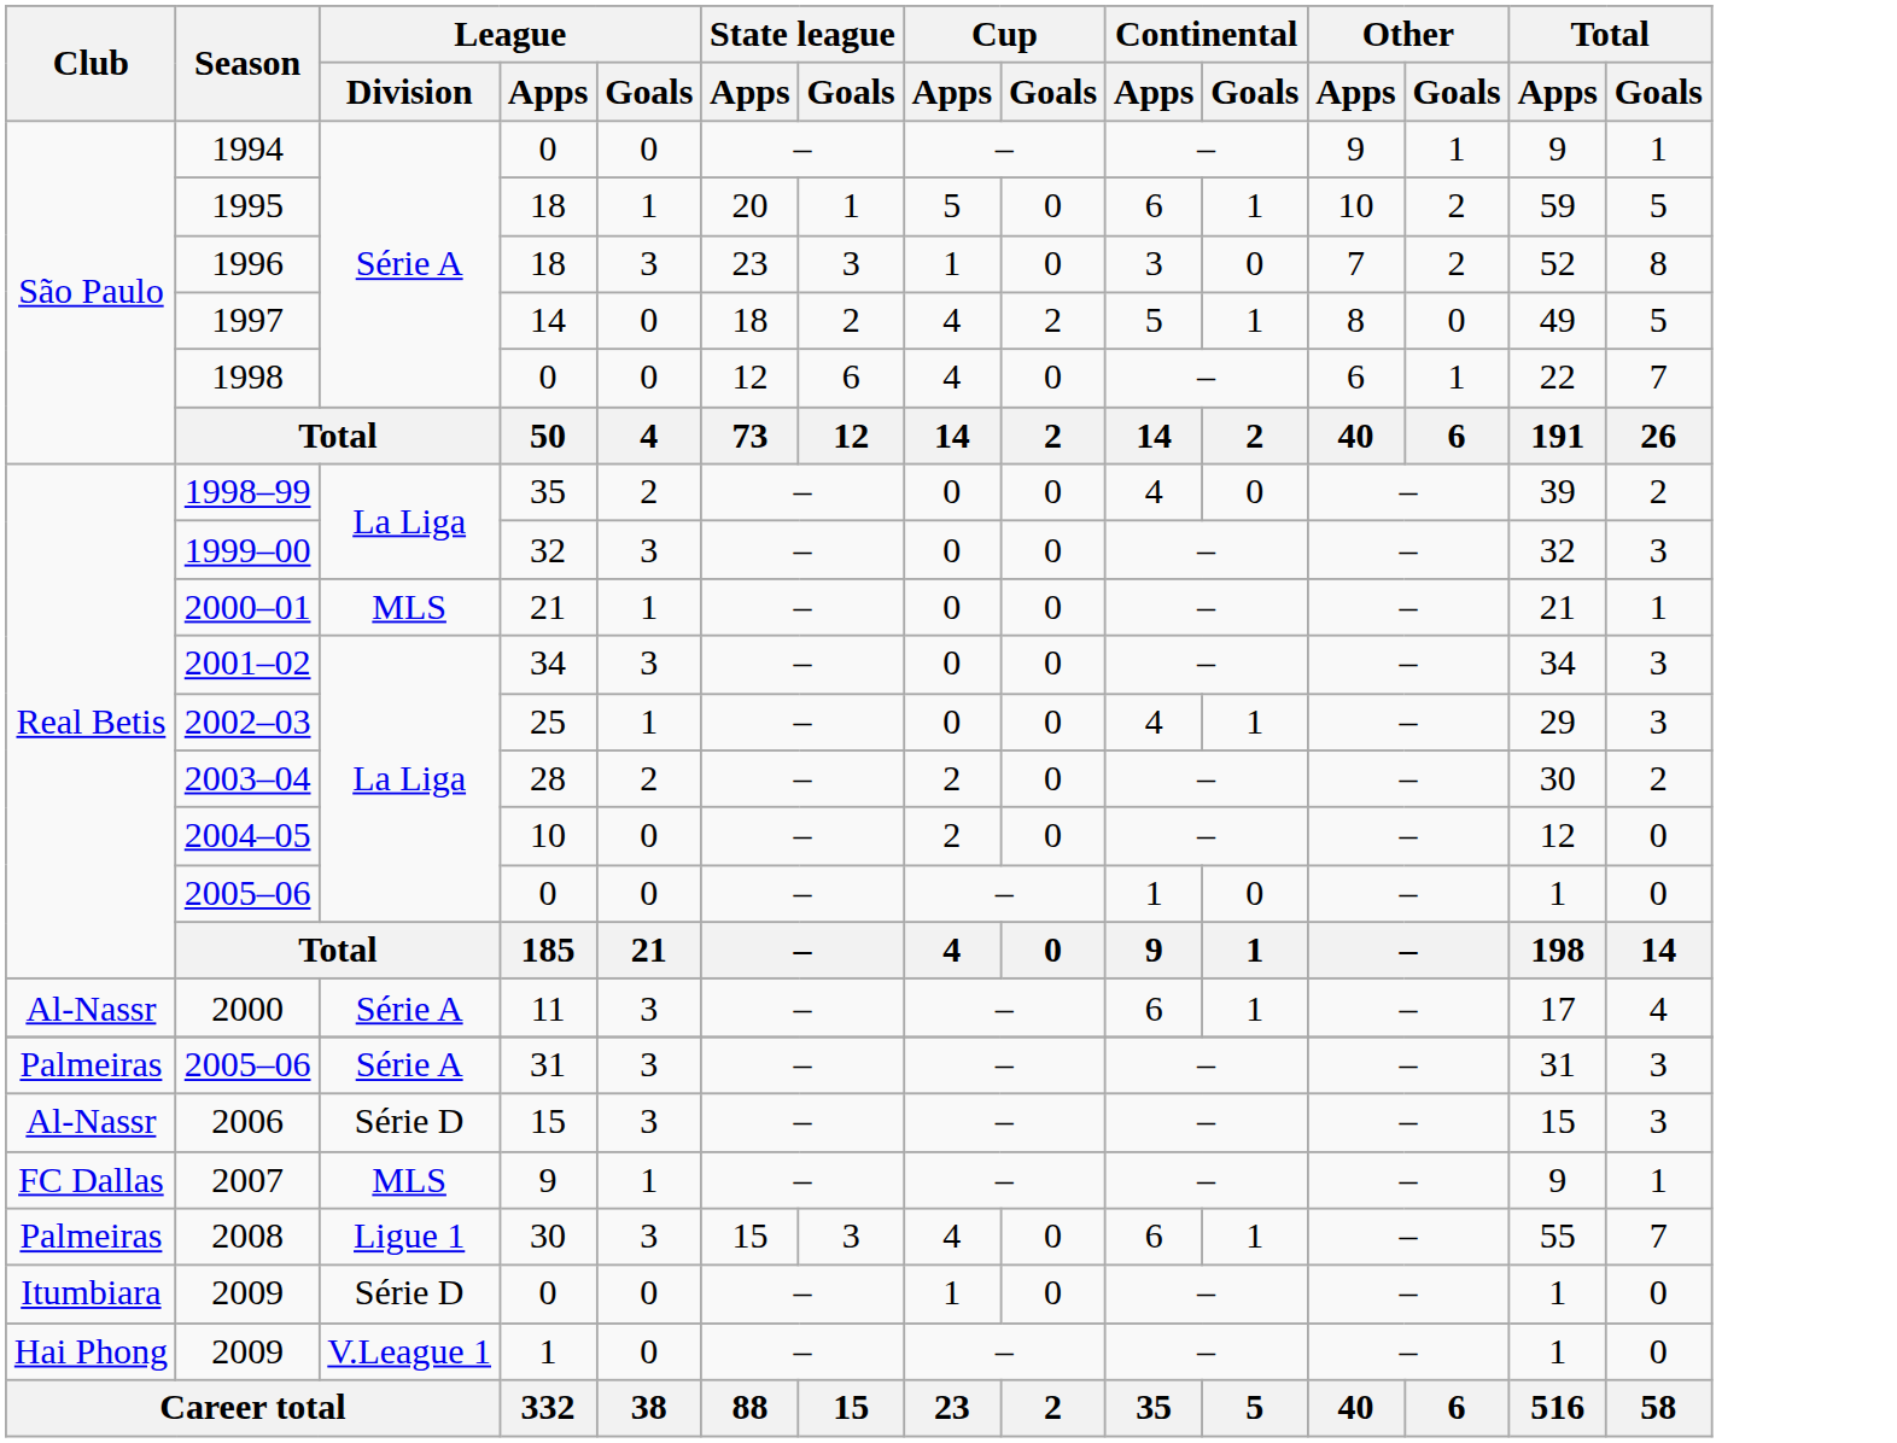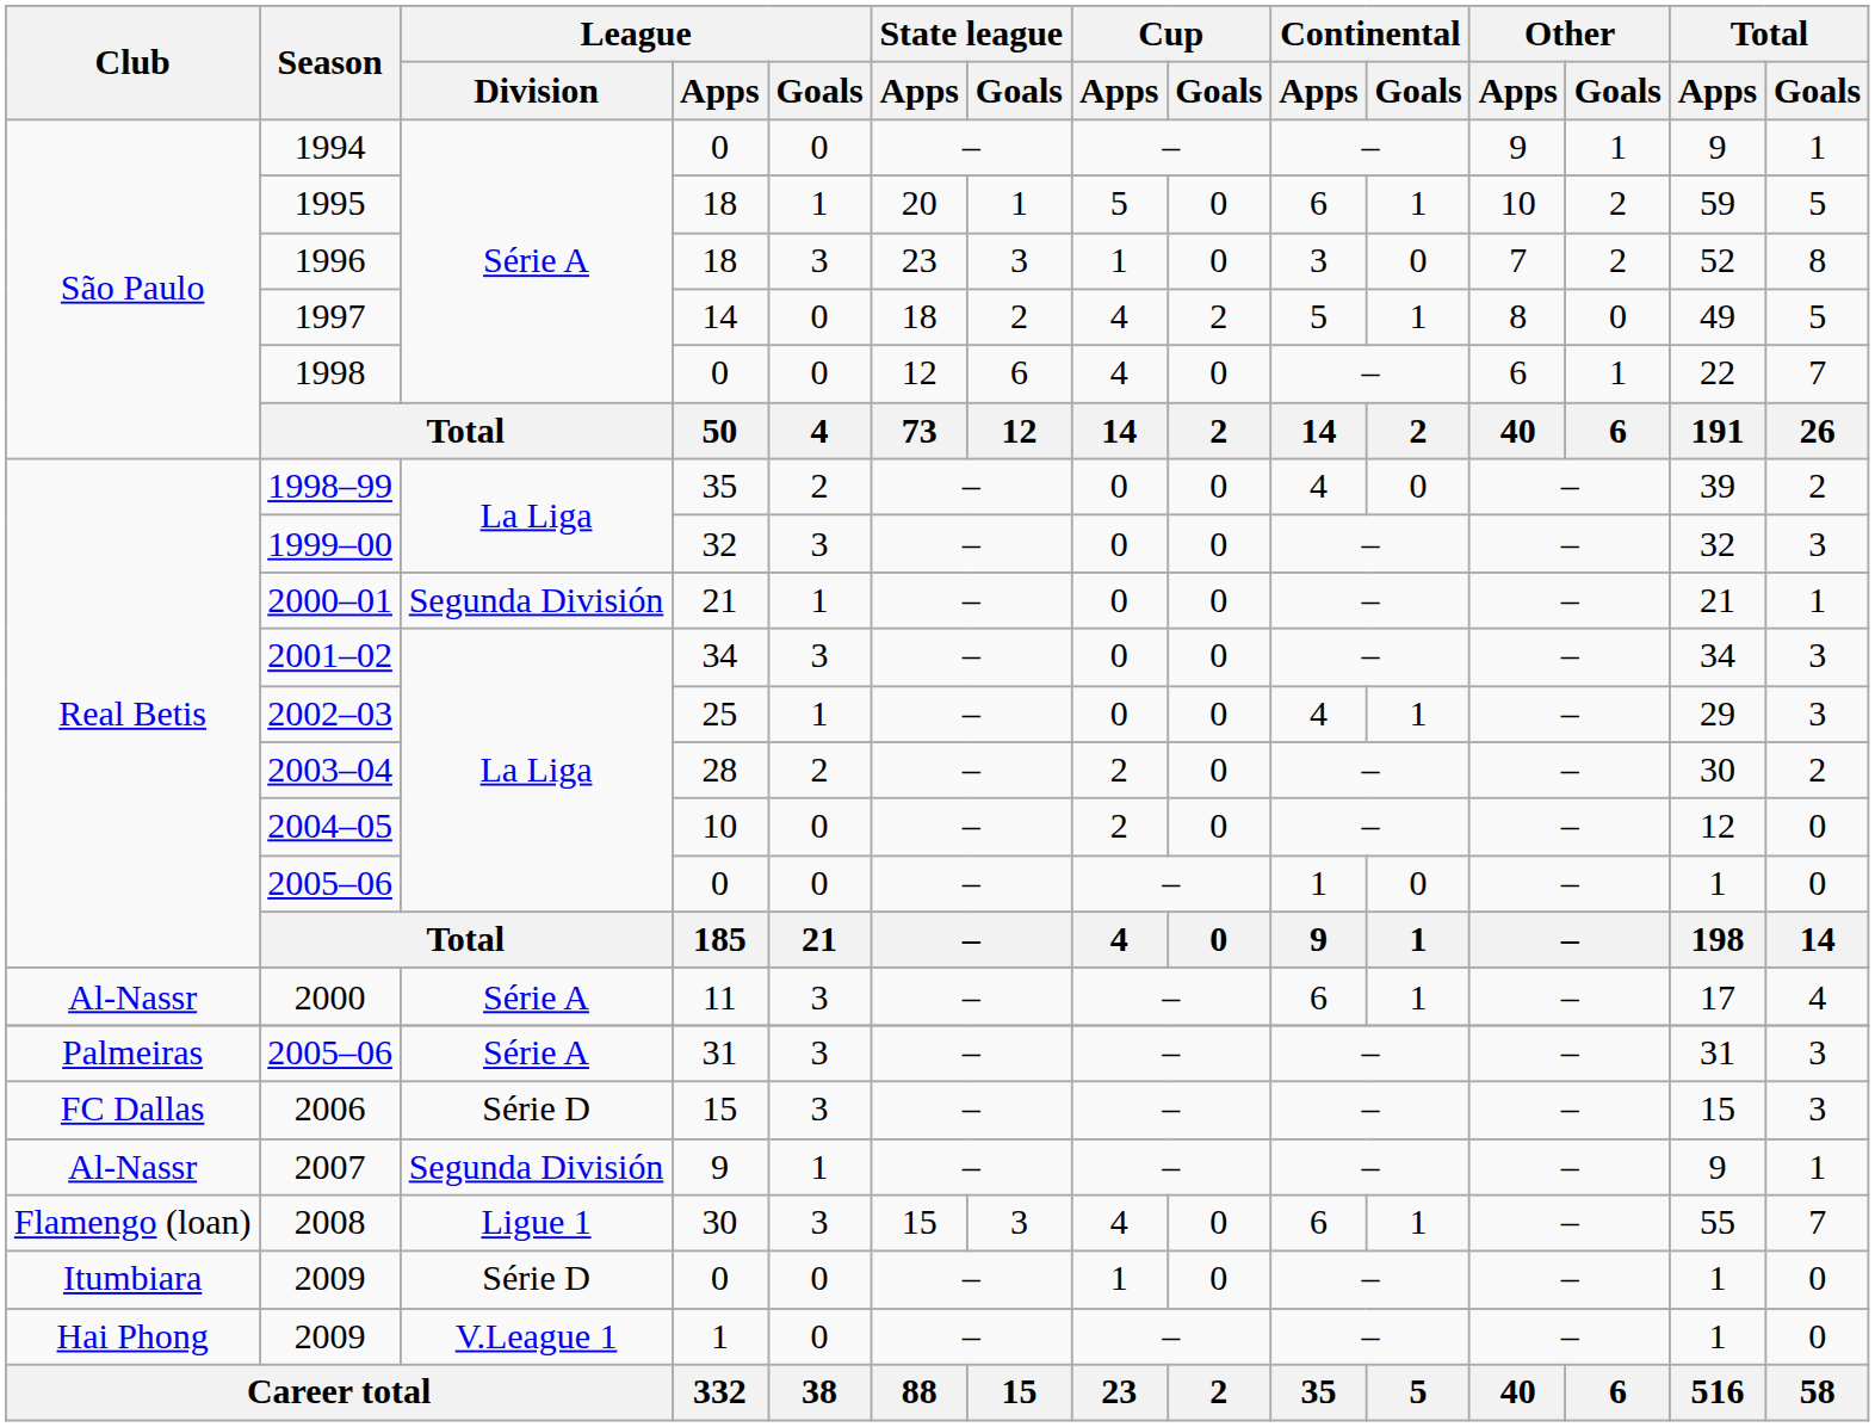 <table class="wikitable" style="text-align: center">
 <tr>
 <th rowspan="2">Club</th>
 <th rowspan="2">Season</th>
 <th colspan="3">League</th>
 <th colspan="2">State league</th>
 <th colspan="2">Cup</th>
 <th colspan="2">Continental</th>
 <th colspan="2">Other</th>
 <th colspan="2">Total</th>
 </tr>
 <tr>
 <th>Division</th>
 <th>Apps</th>
 <th>Goals</th>
 <th>Apps</th>
 <th>Goals</th>
 <th>Apps</th>
 <th>Goals</th>
 <th>Apps</th>
 <th>Goals</th>
 <th>Apps</th>
 <th>Goals</th>
 <th>Apps</th>
 <th>Goals</th>
 </tr>
 <tr>
 <td rowspan="6" align="center"><a href='#'>São Paulo</a></td>
 <td>1994</td>
 <td rowspan="5"><a href='#'>Série A</a></td>
 <td>0</td>
 <td>0</td>
 <td colspan="2">–</td>
 <td colspan="2">–</td>
 <td colspan="2">–</td>
 <td>9</td>
 <td>1</td>
 <td>9</td>
 <td>1</td>
 </tr>
 <tr>
 <td>1995</td>
 <td>18</td>
 <td>1</td>
 <td>20</td>
 <td>1</td>
 <td>5</td>
 <td>0</td>
 <td>6</td>
 <td>1</td>
 <td>10</td>
 <td>2</td>
 <td>59</td>
 <td>5</td>
 </tr>
 <tr>
 <td>1996</td>
 <td>18</td>
 <td>3</td>
 <td>23</td>
 <td>3</td>
 <td>1</td>
 <td>0</td>
 <td>3</td>
 <td>0</td>
 <td>7</td>
 <td>2</td>
 <td>52</td>
 <td>8</td>
 </tr>
 <tr>
 <td>1997</td>
 <td>14</td>
 <td>0</td>
 <td>18</td>
 <td>2</td>
 <td>4</td>
 <td>2</td>
 <td>5</td>
 <td>1</td>
 <td>8</td>
 <td>0</td>
 <td>49</td>
 <td>5</td>
 </tr>
 <tr>
 <td>1998</td>
 <td>0</td>
 <td>0</td>
 <td>12</td>
 <td>6</td>
 <td>4</td>
 <td>0</td>
 <td colspan="2">–</td>
 <td>6</td>
 <td>1</td>
 <td>22</td>
 <td>7</td>
 </tr>
 <tr>
 <th colspan="2">Total</th>
 <th>50</th>
 <th>4</th>
 <th>73</th>
 <th>12</th>
 <th>14</th>
 <th>2</th>
 <th>14</th>
 <th>2</th>
 <th>40</th>
 <th>6</th>
 <th>191</th>
 <th>26</th>
 </tr>
 <tr>
 <td rowspan="9" align="center"><a href='#'>Real Betis</a></td>
 <td><a href='#'>1998–99</a></td>
 <td rowspan="2"><a href='#'>La Liga</a></td>
 <td>35</td>
 <td>2</td>
 <td colspan="2">–</td>
 <td>0</td>
 <td>0</td>
 <td>4</td>
 <td>0</td>
 <td colspan="2">–</td>
 <td>39</td>
 <td>2</td>
 </tr>
 <tr>
 <td><a href='#'>1999–00</a></td>
 <td>32</td>
 <td>3</td>
 <td colspan="2">–</td>
 <td>0</td>
 <td>0</td>
 <td colspan="2">–</td>
 <td colspan="2">–</td>
 <td>32</td>
 <td>3</td>
 </tr>
 <tr>
 <td><a href='#'>2000–01</a></td>
-<td><a href='#'>MLS</a></td>
+<td><a href='#'>Segunda División</a></td>
 <td>21</td>
 <td>1</td>
 <td colspan="2">–</td>
 <td>0</td>
 <td>0</td>
 <td colspan="2">–</td>
 <td colspan="2">–</td>
 <td>21</td>
 <td>1</td>
 </tr>
 <tr>
 <td><a href='#'>2001–02</a></td>
 <td rowspan="5"><a href='#'>La Liga</a></td>
 <td>34</td>
 <td>3</td>
 <td colspan="2">–</td>
 <td>0</td>
 <td>0</td>
 <td colspan="2">–</td>
 <td colspan="2">–</td>
 <td>34</td>
 <td>3</td>
 </tr>
 <tr>
 <td><a href='#'>2002–03</a></td>
 <td>25</td>
 <td>1</td>
 <td colspan="2">–</td>
 <td>0</td>
 <td>0</td>
 <td>4</td>
 <td>1</td>
 <td colspan="2">–</td>
 <td>29</td>
 <td>3</td>
 </tr>
 <tr>
 <td><a href='#'>2003–04</a></td>
 <td>28</td>
 <td>2</td>
 <td colspan="2">–</td>
 <td>2</td>
 <td>0</td>
 <td colspan="2">–</td>
 <td colspan="2">–</td>
 <td>30</td>
 <td>2</td>
 </tr>
 <tr>
 <td><a href='#'>2004–05</a></td>
 <td>10</td>
 <td>0</td>
 <td colspan="2">–</td>
 <td>2</td>
 <td>0</td>
 <td colspan="2">–</td>
 <td colspan="2">–</td>
 <td>12</td>
 <td>0</td>
 </tr>
 <tr>
 <td><a href='#'>2005–06</a></td>
 <td>0</td>
 <td>0</td>
 <td colspan="2">–</td>
 <td colspan="2">–</td>
 <td>1</td>
 <td>0</td>
 <td colspan="2">–</td>
 <td>1</td>
 <td>0</td>
 </tr>
 <tr>
 <th colspan="2">Total</th>
 <th>185</th>
 <th>21</th>
 <th colspan="2">–</th>
 <th>4</th>
 <th>0</th>
 <th>9</th>
 <th>1</th>
 <th colspan="2">–</th>
 <th>198</th>
 <th>14</th>
 </tr>
 <tr>
 <td rowspan="1" align="center"><a href='#'>Al-Nassr</a></td>
 <td>2000</td>
 <td><a href='#'>Série A</a></td>
 <td>11</td>
 <td>3</td>
 <td colspan="2">–</td>
 <td colspan="2">–</td>
 <td>6</td>
 <td>1</td>
 <td colspan="2">–</td>
 <td>17</td>
 <td>4</td>
 </tr>
 <tr>
 </tr>
 <tr>
 <td rowspan="1" align="center"><a href='#'>Palmeiras</a></td>
 <td><a href='#'>2005–06</a></td>
 <td><a href='#'>Série A</a></td>
 <td>31</td>
 <td>3</td>
 <td colspan="2">–</td>
 <td colspan="2">–</td>
 <td colspan="2">–</td>
 <td colspan="2">–</td>
 <td>31</td>
 <td>3</td>
 </tr>
 <tr>
-<td rowspan="1" align="center"><a href='#'>Al-Nassr</a></td>
+<td rowspan="1" align="center"><a href='#'>FC Dallas</a></td>
 <td>2006</td>
 <td>Série D</td>
 <td>15</td>
 <td>3</td>
 <td colspan="2">–</td>
 <td colspan="2">–</td>
 <td colspan="2">–</td>
 <td colspan="2">–</td>
 <td>15</td>
 <td>3</td>
 </tr>
 <tr>
-<td rowspan="1" align="center"><a href='#'>FC Dallas</a></td>
+<td rowspan="1" align="center"><a href='#'>Al-Nassr</a></td>
 <td>2007</td>
-<td><a href='#'>MLS</a></td>
+<td><a href='#'>Segunda División</a></td>
 <td>9</td>
 <td>1</td>
 <td colspan="2">–</td>
 <td colspan="2">–</td>
 <td colspan="2">–</td>
 <td colspan="2">–</td>
 <td>9</td>
 <td>1</td>
 </tr>
 <tr>
-<td rowspan="1" align="center"><a href='#'>Palmeiras</a></td>
+<td rowspan="1" align="center"><a href='#'>Flamengo</a> (loan)</td>
 <td>2008</td>
 <td><a href='#'>Ligue 1</a></td>
 <td>30</td>
 <td>3</td>
 <td>15</td>
 <td>3</td>
 <td>4</td>
 <td>0</td>
 <td>6</td>
 <td>1</td>
 <td colspan="2">–</td>
 <td>55</td>
 <td>7</td>
 </tr>
 <tr>
 <td rowspan="1" align="center"><a href='#'>Itumbiara</a></td>
 <td>2009</td>
 <td>Série D</td>
 <td>0</td>
 <td>0</td>
 <td colspan="2">–</td>
 <td>1</td>
 <td>0</td>
 <td colspan="2">–</td>
 <td colspan="2">–</td>
 <td>1</td>
 <td>0</td>
 </tr>
 <tr>
 <td rowspan="1" align="center"><a href='#'> Hai Phong</a></td>
 <td>2009</td>
 <td><a href='#'>V.League 1</a></td>
 <td>1</td>
 <td>0</td>
 <td colspan="2">–</td>
 <td colspan="2">–</td>
 <td colspan="2">–</td>
 <td colspan="2">–</td>
 <td>1</td>
 <td>0</td>
 </tr>
 <tr>
 <th colspan="3">Career total</th>
 <th>332</th>
 <th>38</th>
 <th>88</th>
 <th>15</th>
 <th>23</th>
 <th>2</th>
 <th>35</th>
 <th>5</th>
 <th>40</th>
 <th>6</th>
 <th>516</th>
 <th>58</th>
 </tr>
 </table>
